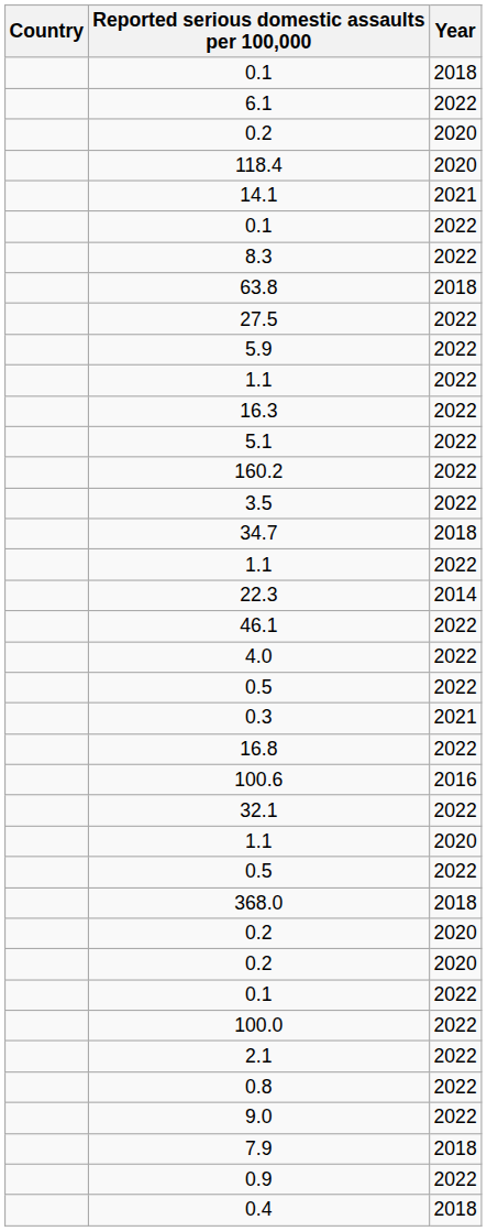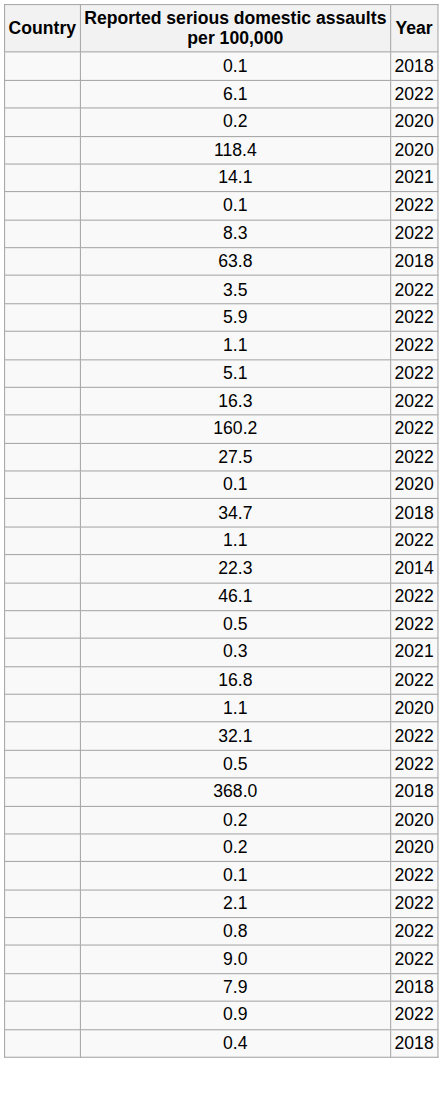 <table class="wikitable sortable sticky-header col1left" style="text-align:center;">
 <tr>
 <th>Country</th>
 <th>Reported serious domestic assaults<br>per 100,000</th>
 <th>Year</th>
 </tr>
 <tr>
 <td></td>
 <td>0.1</td>
 <td>2018</td>
 </tr>
 <tr>
 <td></td>
 <td>6.1</td>
 <td>2022</td>
 </tr>
 <tr>
 <td></td>
 <td>0.2</td>
 <td>2020</td>
 </tr>
 <tr>
 <td></td>
 <td>118.4</td>
 <td>2020</td>
 </tr>
 <tr>
 <td></td>
 <td>14.1</td>
 <td>2021</td>
 </tr>
 <tr>
 <td></td>
 <td>0.1</td>
 <td>2022</td>
 </tr>
 <tr>
 <td></td>
 <td>8.3</td>
 <td>2022</td>
 </tr>
 <tr>
 <td></td>
 <td>63.8</td>
 <td>2018</td>
 </tr>
 <tr>
 <td></td>
-<td>27.5</td>
+<td>3.5</td>
 <td>2022</td>
 </tr>
 <tr>
 <td></td>
 <td>5.9</td>
 <td>2022</td>
 </tr>
 <tr>
 <td></td>
 <td>1.1</td>
 <td>2022</td>
 </tr>
 <tr>
 <td></td>
-<td>16.3</td>
+<td>5.1</td>
 <td>2022</td>
 </tr>
 <tr>
 <td></td>
-<td>5.1</td>
+<td>16.3</td>
 <td>2022</td>
 </tr>
 <tr>
 <td></td>
 <td>160.2</td>
 <td>2022</td>
 </tr>
 <tr>
 <td></td>
-<td>3.5</td>
+<td>27.5</td>
 <td>2022</td>
+</tr>
+<tr>
+<td></td>
+<td>0.1</td>
+<td>2020</td>
 </tr>
 <tr>
 <td></td>
 <td>34.7</td>
 <td>2018</td>
 </tr>
 <tr>
 <td></td>
 <td>1.1</td>
 <td>2022</td>
 </tr>
 <tr>
 <td></td>
 <td>22.3</td>
 <td>2014</td>
 </tr>
 <tr>
 <td></td>
 <td>46.1</td>
 <td>2022</td>
 </tr>
 <tr>
 <td></td>
-<td>4.0</td>
-<td>2022</td>
-</tr>
-<tr>
-<td></td>
 <td>0.5</td>
 <td>2022</td>
 </tr>
 <tr>
 <td></td>
 <td>0.3</td>
 <td>2021</td>
 </tr>
 <tr>
 <td></td>
 <td>16.8</td>
 <td>2022</td>
 </tr>
 <tr>
 <td></td>
-<td>100.6</td>
-<td>2016</td>
+<td>1.1</td>
+<td>2020</td>
 </tr>
 <tr>
 <td></td>
 <td>32.1</td>
 <td>2022</td>
-</tr>
-<tr>
-<td></td>
-<td>1.1</td>
-<td>2020</td>
 </tr>
 <tr>
 <td></td>
 <td>0.5</td>
 <td>2022</td>
 </tr>
 <tr>
 <td></td>
 <td>368.0</td>
 <td>2018</td>
 </tr>
 <tr>
 <td></td>
 <td>0.2</td>
 <td>2020</td>
 </tr>
 <tr>
 <td></td>
 <td>0.2</td>
 <td>2020</td>
 </tr>
 <tr>
 <td></td>
 <td>0.1</td>
-<td>2022</td>
-</tr>
-<tr>
-<td></td>
-<td>100.0</td>
 <td>2022</td>
 </tr>
 <tr>
 <td></td>
 <td>2.1</td>
 <td>2022</td>
 </tr>
 <tr>
 <td></td>
 <td>0.8</td>
 <td>2022</td>
 </tr>
 <tr>
 <td></td>
 <td>9.0</td>
 <td>2022</td>
 </tr>
 <tr>
 <td></td>
 <td>7.9</td>
 <td>2018</td>
 </tr>
 <tr>
 <td></td>
 <td>0.9</td>
 <td>2022</td>
 </tr>
 <tr>
 <td></td>
 <td>0.4</td>
 <td>2018</td>
 </tr>
 </table>
